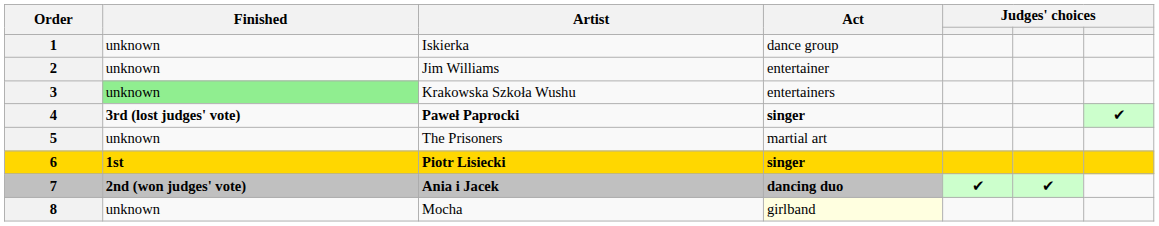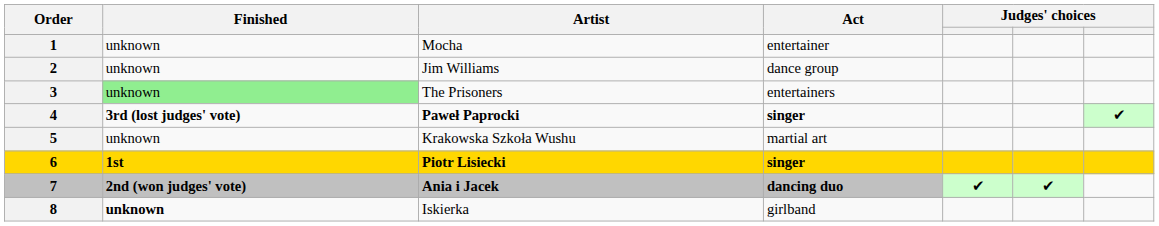 <table class="wikitable sortable" style="width:100%;">
 <tr>
 <th rowspan=2>Order</th>
 <th rowspan=2>Finished</th>
 <th rowspan=2 class="unsortable">Artist</th>
 <th rowspan=2 class="unsortable">Act</th>
 <th colspan=3 class="unsortable">Judges' choices</th>
 </tr>
 <tr>
 <th width="70"></th>
 <th width="70"></th>
 <th width="70"></th>
 </tr>
 <tr>
 <th>1</th>
 <td>unknown</td>
-<td>Iskierka</td>
-<td>dance group</td>
+<td>Mocha</td>
+<td>entertainer</td>
 <td></td>
 <td></td>
 <td></td>
 </tr>
 <tr>
 <th>2</th>
 <td>unknown</td>
 <td>Jim Williams</td>
-<td>entertainer</td>
+<td>dance group</td>
 <td></td>
 <td></td>
 <td></td>
 </tr>
 <tr>
 <th>3</th>
 <td style="background: lightgreen;">unknown</td>
-<td>Krakowska Szkoła Wushu</td>
+<td>The Prisoners</td>
 <td>entertainers</td>
 <td></td>
 <td></td>
 <td></td>
 </tr>
 <tr>
 <th>4</th>
 <td><strong>3rd (lost judges' vote)</strong></td>
 <td><strong>Paweł Paprocki</strong></td>
 <td><strong>singer</strong></td>
 <td></td>
 <td></td>
 <td style="background:#cfc; text-align:center;">✔</td>
 </tr>
 <tr>
 <th>5</th>
 <td>unknown</td>
-<td>The Prisoners</td>
+<td>Krakowska Szkoła Wushu</td>
 <td>martial art</td>
 <td></td>
 <td></td>
 </tr>
 <tr>
 <th style="background:gold;">6</th>
 <td style="background:gold;"><strong>1st</strong></td>
 <td style="background:gold;"><strong>Piotr Lisiecki</strong></td>
 <td style="background:gold;"><strong>singer</strong></td>
 <td style="background:gold;"></td>
 <td style="background:gold;"></td>
 <td style="background:gold;"></td>
 </tr>
 <tr>
 <th style="background:silver;">7</th>
 <td style="background:silver;"><strong>2nd (won judges' vote)</strong></td>
 <td style="background:silver;"><strong>Ania i Jacek</strong></td>
 <td style="background:silver;"><strong>dancing duo</strong></td>
 <td style="background:#cfc; text-align:center;">✔</td>
 <td style="background:#cfc; text-align:center;">✔</td>
 <td></td>
 </tr>
 <tr>
 <th>8</th>
-<td>unknown</td>
-<td>Mocha</td>
-<td style="background: lightyellow;">girlband</td>
+<td><strong>unknown</strong></td>
+<td>Iskierka</td>
+<td>girlband</td>
 <td></td>
 <td></td>
 <td></td>
 </tr>
 </table>
